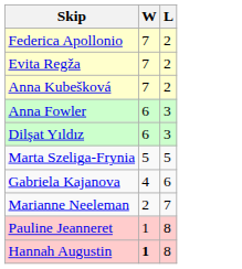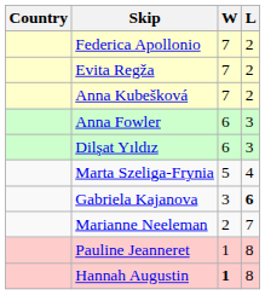 <table class=wikitable>
 <tr>
+<th>Country</th>
 <th>Skip</th>
 <th>W</th>
 <th>L</th>
 </tr>
 <tr bgcolor=#ffffcc>
+<td></td>
 <td><a href='#'>Federica Apollonio</a></td>
 <td>7</td>
 <td>2</td>
 </tr>
 <tr bgcolor=#ffffcc>
+<td></td>
 <td><a href='#'>Evita Regža</a></td>
 <td>7</td>
 <td>2</td>
 </tr>
 <tr bgcolor=#ffffcc>
+<td></td>
 <td><a href='#'>Anna Kubešková</a></td>
 <td>7</td>
 <td>2</td>
 </tr>
 <tr bgcolor=#ccffcc>
+<td></td>
 <td><a href='#'>Anna Fowler</a></td>
 <td>6</td>
 <td>3</td>
 </tr>
 <tr bgcolor=#ccffcc>
+<td></td>
 <td><a href='#'>Dilşat Yıldız</a></td>
 <td>6</td>
 <td>3</td>
 </tr>
 <tr>
+<td></td>
 <td><a href='#'>Marta Szeliga-Frynia</a></td>
 <td>5</td>
-<td>5</td>
+<td>4</td>
 </tr>
 <tr>
+<td></td>
 <td><a href='#'>Gabriela Kajanova</a></td>
-<td>4</td>
-<td>6</td>
+<td>3</td>
+<td><strong>6</strong></td>
 </tr>
 <tr>
+<td></td>
 <td><a href='#'>Marianne Neeleman</a></td>
 <td>2</td>
 <td>7</td>
 </tr>
 <tr bgcolor=#ffcccc>
+<td></td>
 <td><a href='#'>Pauline Jeanneret</a></td>
 <td>1</td>
 <td>8</td>
 </tr>
 <tr bgcolor=#ffcccc>
+<td></td>
 <td><a href='#'>Hannah Augustin</a></td>
 <td><strong>1</strong></td>
 <td>8</td>
 </tr>
 </table>
